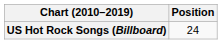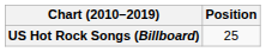 <table class="wikitable plainrowheaders" style="text-align:center">
 <tr>
 <th scope="col">Chart (2010–2019)</th>
 <th scope="col">Position</th>
 </tr>
 <tr>
 <th scope="row">US Hot Rock Songs (<em>Billboard</em>)</th>
-<td>24</td>
+<td>25</td>
 </tr>
 </table>
